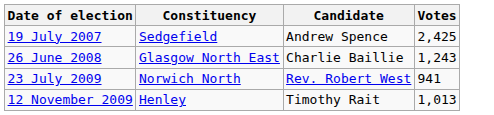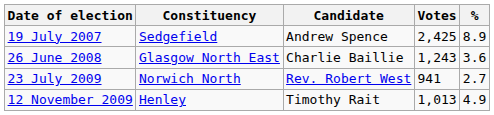 <table class="wikitable">
 <tr>
 <th>Date of election</th>
 <th>Constituency</th>
 <th>Candidate</th>
 <th>Votes</th>
+<th>%</th>
 </tr>
 <tr>
 <td><a href='#'>19 July 2007</a></td>
 <td><a href='#'>Sedgefield</a></td>
 <td>Andrew Spence</td>
 <td>2,425</td>
+<td>8.9</td>
 </tr>
 <tr>
 <td><a href='#'>26 June 2008</a></td>
 <td><a href='#'>Glasgow North East</a></td>
 <td>Charlie Baillie</td>
 <td>1,243</td>
+<td>3.6</td>
 </tr>
 <tr>
 <td><a href='#'>23 July 2009</a></td>
 <td><a href='#'>Norwich North</a></td>
 <td><a href='#'>Rev. Robert West</a></td>
 <td>941</td>
+<td>2.7</td>
 </tr>
 <tr>
 <td><a href='#'>12 November 2009</a></td>
 <td><a href='#'>Henley</a></td>
 <td>Timothy Rait</td>
 <td>1,013</td>
+<td>4.9</td>
 </tr>
 </table>
